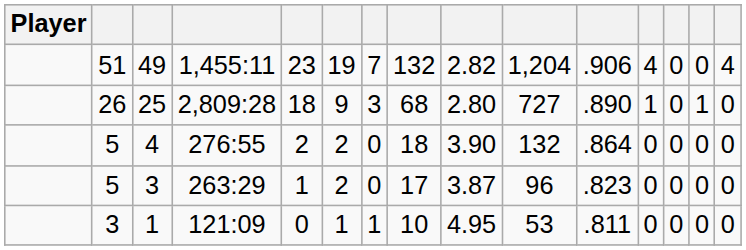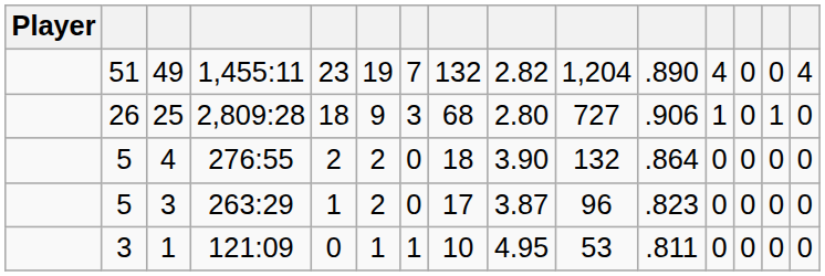 <table class="wikitable sortable" style="text-align:center;">
 <tr>
 <th>Player</th>
 <th></th>
 <th></th>
 <th></th>
 <th></th>
 <th></th>
 <th></th>
 <th></th>
 <th></th>
 <th></th>
 <th></th>
 <th></th>
 <th></th>
 <th></th>
 <th></th>
 </tr>
 <tr>
 <td></td>
 <td>51</td>
 <td>49</td>
 <td>1,455:11</td>
 <td>23</td>
 <td>19</td>
 <td>7</td>
 <td>132</td>
 <td>2.82</td>
 <td>1,204</td>
-<td>.906</td>
+<td>.890</td>
 <td>4</td>
 <td>0</td>
 <td>0</td>
 <td>4</td>
 </tr>
 <tr>
 <td></td>
 <td>26</td>
 <td>25</td>
 <td>2,809:28</td>
 <td>18</td>
 <td>9</td>
 <td>3</td>
 <td>68</td>
 <td>2.80</td>
 <td>727</td>
-<td>.890</td>
+<td>.906</td>
 <td>1</td>
 <td>0</td>
 <td>1</td>
 <td>0</td>
 </tr>
 <tr>
 <td></td>
 <td>5</td>
 <td>4</td>
 <td>276:55</td>
 <td>2</td>
 <td>2</td>
 <td>0</td>
 <td>18</td>
 <td>3.90</td>
 <td>132</td>
 <td>.864</td>
 <td>0</td>
 <td>0</td>
 <td>0</td>
 <td>0</td>
 </tr>
 <tr>
 <td></td>
 <td>5</td>
 <td>3</td>
 <td>263:29</td>
 <td>1</td>
 <td>2</td>
 <td>0</td>
 <td>17</td>
 <td>3.87</td>
 <td>96</td>
 <td>.823</td>
 <td>0</td>
 <td>0</td>
 <td>0</td>
 <td>0</td>
 </tr>
 <tr>
 <td></td>
 <td>3</td>
 <td>1</td>
 <td>121:09</td>
 <td>0</td>
 <td>1</td>
 <td>1</td>
 <td>10</td>
 <td>4.95</td>
 <td>53</td>
 <td>.811</td>
 <td>0</td>
 <td>0</td>
 <td>0</td>
 <td>0</td>
 </tr>
 </table>
